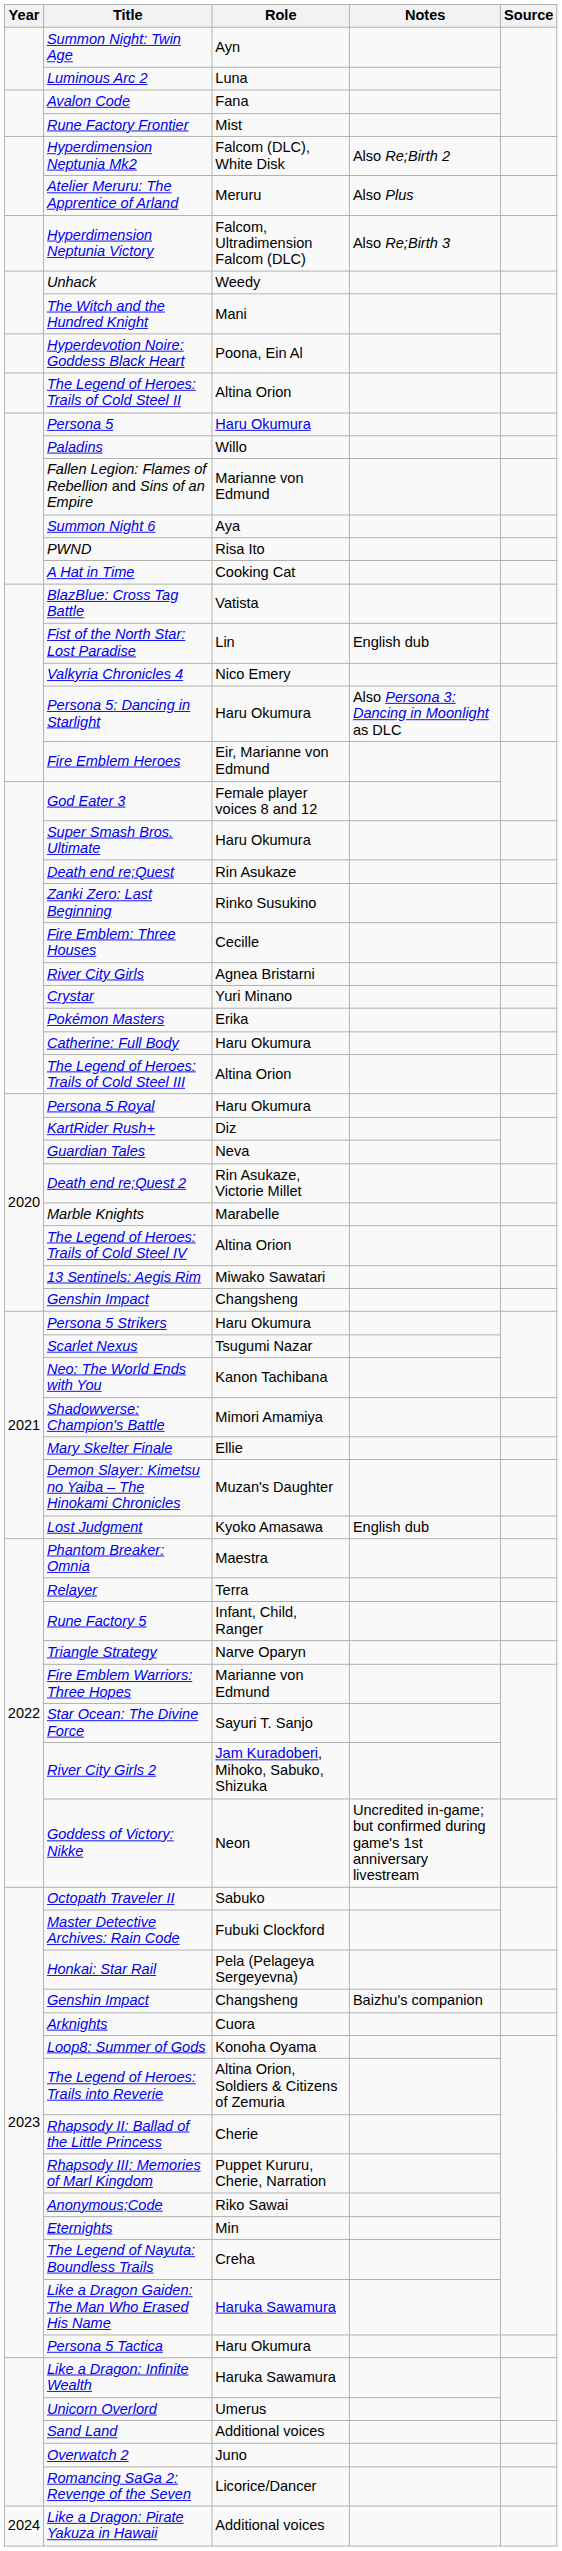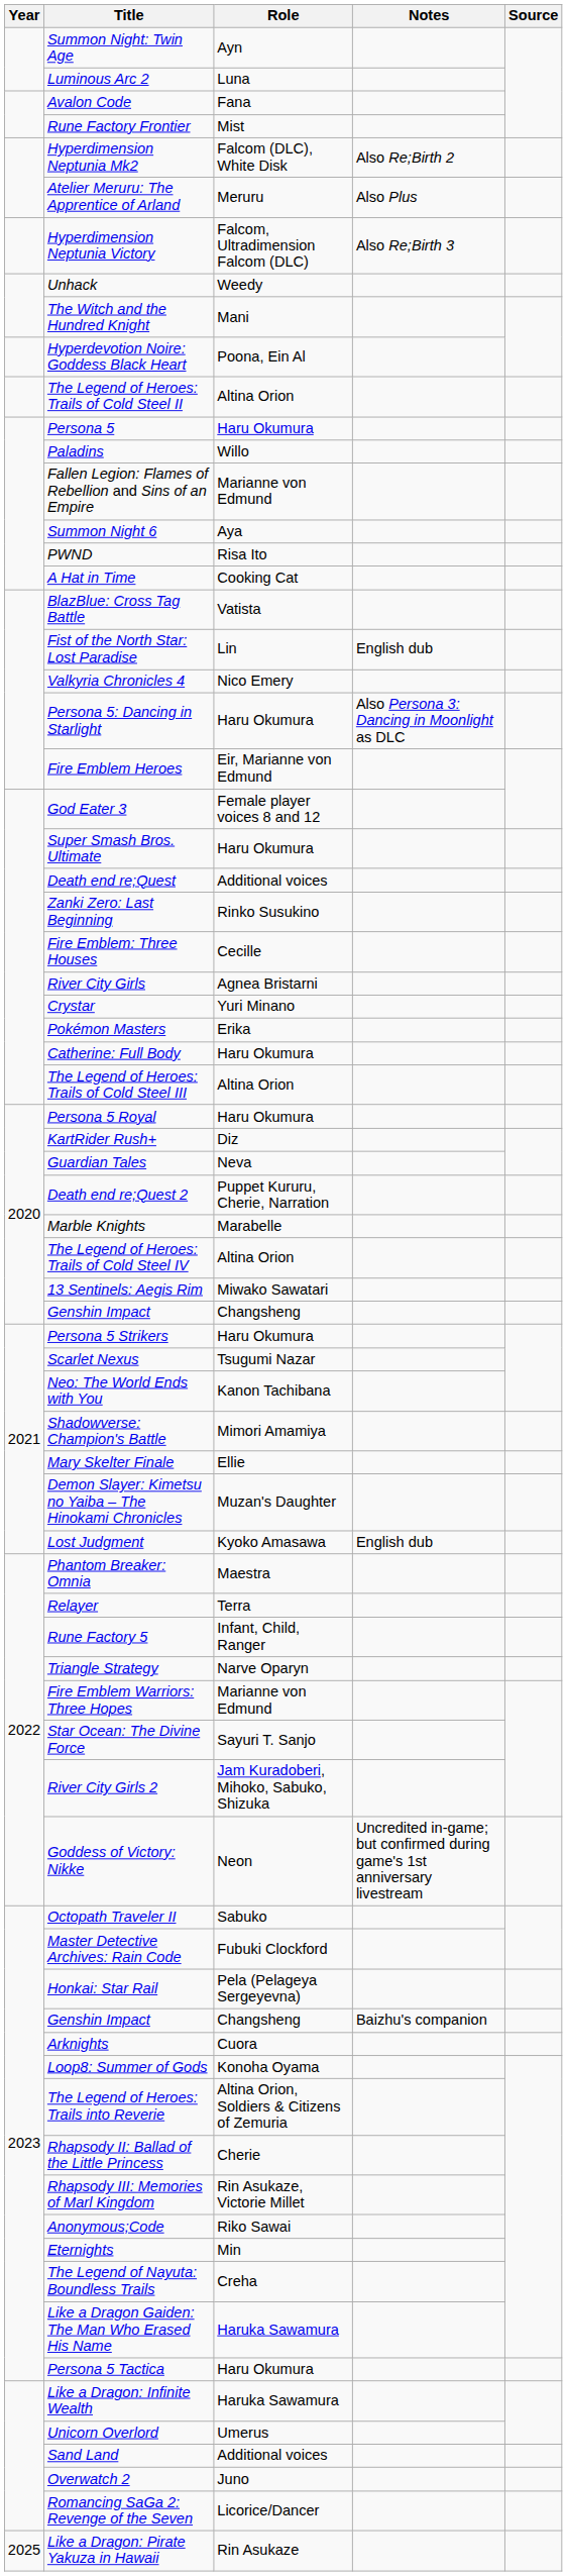 <table class="wikitable sortable">
 <tr>
 <th>Year</th>
 <th>Title</th>
 <th>Role</th>
 <th>Notes</th>
 <th>Source</th>
 </tr>
 <tr>
 <td rowspan="2"></td>
 <td><em><a href='#'>Summon Night: Twin Age</a></em></td>
 <td>Ayn</td>
 <td></td>
 <td rowspan="4"></td>
 </tr>
 <tr>
 <td><em><a href='#'>Luminous Arc 2</a></em></td>
 <td>Luna</td>
 <td></td>
 </tr>
 <tr>
 <td rowspan="2"></td>
 <td><em><a href='#'>Avalon Code</a></em></td>
 <td>Fana</td>
 <td></td>
 </tr>
 <tr>
 <td><em><a href='#'>Rune Factory Frontier</a></em></td>
 <td>Mist</td>
 <td></td>
 </tr>
 <tr>
 <td rowspan="2"></td>
 <td><em><a href='#'>Hyperdimension Neptunia Mk2</a></em></td>
 <td>Falcom (DLC), White Disk</td>
 <td>Also <em>Re;Birth 2</em></td>
 <td></td>
 </tr>
 <tr>
 <td><em><a href='#'>Atelier Meruru: The Apprentice of Arland</a></em></td>
 <td>Meruru</td>
 <td>Also <em>Plus</em></td>
 <td></td>
 </tr>
 <tr>
 <td></td>
 <td><em><a href='#'>Hyperdimension Neptunia Victory</a></em></td>
 <td>Falcom, Ultradimension Falcom (DLC)</td>
 <td>Also <em>Re;Birth 3</em></td>
 <td></td>
 </tr>
 <tr>
 <td rowspan="2"></td>
 <td><em>Unhack</em></td>
 <td>Weedy</td>
 <td></td>
 <td></td>
 </tr>
 <tr>
 <td><em><a href='#'>The Witch and the Hundred Knight</a></em></td>
 <td>Mani</td>
 <td></td>
 <td rowspan="2"></td>
 </tr>
 <tr>
 <td></td>
 <td><em><a href='#'>Hyperdevotion Noire: Goddess Black Heart</a></em></td>
 <td>Poona, Ein Al</td>
 <td></td>
 </tr>
 <tr>
 <td></td>
 <td><em><a href='#'>The Legend of Heroes: Trails of Cold Steel II</a></em></td>
 <td>Altina Orion</td>
 <td></td>
 <td></td>
 </tr>
 <tr>
 <td rowspan="6"></td>
 <td><em><a href='#'>Persona 5</a></em></td>
 <td><a href='#'>Haru Okumura</a></td>
 <td></td>
 <td></td>
 </tr>
 <tr>
 <td><em><a href='#'>Paladins</a></em></td>
 <td>Willo</td>
 <td></td>
 <td></td>
 </tr>
 <tr>
 <td><em>Fallen Legion: Flames of Rebellion</em> and <em>Sins of an Empire</em></td>
 <td>Marianne von Edmund</td>
 <td></td>
 <td></td>
 </tr>
 <tr>
 <td><em><a href='#'>Summon Night 6</a></em></td>
 <td>Aya</td>
 <td></td>
 <td></td>
 </tr>
 <tr>
 <td><em>PWND</em></td>
 <td>Risa Ito</td>
 <td></td>
 <td></td>
 </tr>
 <tr>
 <td><em><a href='#'>A Hat in Time</a></em></td>
 <td>Cooking Cat</td>
 <td></td>
 <td></td>
 </tr>
 <tr>
 <td rowspan="5"></td>
 <td><em><a href='#'>BlazBlue: Cross Tag Battle</a></em></td>
 <td>Vatista</td>
 <td></td>
 <td></td>
 </tr>
 <tr>
 <td><em><a href='#'>Fist of the North Star: Lost Paradise</a></em></td>
 <td>Lin</td>
 <td>English dub</td>
 <td></td>
 </tr>
 <tr>
 <td><em><a href='#'>Valkyria Chronicles 4</a></em></td>
 <td>Nico Emery</td>
 <td></td>
 <td></td>
 </tr>
 <tr>
 <td><em><a href='#'>Persona 5: Dancing in Starlight</a></em></td>
 <td>Haru Okumura</td>
 <td>Also <em><a href='#'>Persona 3: Dancing in Moonlight</a></em> as DLC</td>
 <td></td>
 </tr>
 <tr>
 <td><em><a href='#'>Fire Emblem Heroes</a></em></td>
 <td>Eir, Marianne von Edmund</td>
 <td></td>
 <td rowspan="2"></td>
 </tr>
 <tr>
 <td rowspan="10"></td>
 <td><em><a href='#'>God Eater 3</a></em></td>
 <td>Female player voices 8 and 12</td>
 <td></td>
 </tr>
 <tr>
 <td><em><a href='#'>Super Smash Bros. Ultimate</a></em></td>
 <td>Haru Okumura</td>
 <td></td>
 <td></td>
 </tr>
 <tr>
 <td><em><a href='#'>Death end re;Quest</a></em></td>
-<td>Rin Asukaze</td>
+<td>Additional voices</td>
 <td></td>
 <td></td>
 </tr>
 <tr>
 <td><em><a href='#'>Zanki Zero: Last Beginning</a></em></td>
 <td>Rinko Susukino</td>
 <td></td>
 <td></td>
 </tr>
 <tr>
 <td><em><a href='#'>Fire Emblem: Three Houses</a></em></td>
 <td>Cecille</td>
 <td></td>
 <td></td>
 </tr>
 <tr>
 <td><em><a href='#'>River City Girls</a></em></td>
 <td>Agnea Bristarni</td>
 <td></td>
 <td></td>
 </tr>
 <tr>
 <td><em><a href='#'>Crystar</a></em></td>
 <td>Yuri Minano</td>
 <td></td>
 <td></td>
 </tr>
 <tr>
 <td><em><a href='#'>Pokémon Masters</a></em></td>
 <td>Erika</td>
 <td></td>
 <td></td>
 </tr>
 <tr>
 <td><em><a href='#'>Catherine: Full Body</a></em></td>
 <td>Haru Okumura</td>
 <td></td>
 <td></td>
 </tr>
 <tr>
 <td><em><a href='#'>The Legend of Heroes: Trails of Cold Steel III</a></em></td>
 <td>Altina Orion</td>
 <td></td>
 <td></td>
 </tr>
 <tr>
 <td rowspan="8">2020</td>
 <td><a href='#'><em>Persona 5 Royal</em></a></td>
 <td>Haru Okumura</td>
 <td></td>
 <td></td>
 </tr>
 <tr>
 <td><em><a href='#'>KartRider Rush+</a></em></td>
 <td>Diz</td>
 <td></td>
 <td rowspan="2"></td>
 </tr>
 <tr>
 <td><em><a href='#'>Guardian Tales</a></em></td>
 <td>Neva</td>
 <td></td>
 </tr>
 <tr>
 <td><em><a href='#'>Death end re;Quest 2</a></em></td>
-<td>Rin Asukaze, Victorie Millet</td>
+<td>Puppet Kururu, Cherie, Narration</td>
 <td></td>
 <td></td>
 </tr>
 <tr>
 <td><em>Marble Knights</em></td>
 <td>Marabelle</td>
 <td></td>
 <td></td>
 </tr>
 <tr>
 <td><em><a href='#'>The Legend of Heroes: Trails of Cold Steel IV</a></em></td>
 <td>Altina Orion</td>
 <td></td>
 <td></td>
 </tr>
 <tr>
 <td><em><a href='#'>13 Sentinels: Aegis Rim</a></em></td>
 <td>Miwako Sawatari</td>
 <td></td>
 <td></td>
 </tr>
 <tr>
 <td><em><a href='#'>Genshin Impact</a></em></td>
 <td>Changsheng</td>
 <td></td>
 <td></td>
 </tr>
 <tr>
 <td rowspan="7">2021</td>
 <td><em><a href='#'>Persona 5 Strikers</a></em></td>
 <td>Haru Okumura</td>
 <td></td>
 <td rowspan="3"></td>
 </tr>
 <tr>
 <td><em><a href='#'>Scarlet Nexus</a></em></td>
 <td>Tsugumi Nazar</td>
 <td></td>
 </tr>
 <tr>
 <td><em><a href='#'>Neo: The World Ends with You</a></em></td>
 <td>Kanon Tachibana</td>
 <td></td>
 </tr>
 <tr>
 <td><em><a href='#'>Shadowverse: Champion's Battle</a></em></td>
 <td>Mimori Amamiya</td>
 <td></td>
 <td></td>
 </tr>
 <tr>
 <td><em><a href='#'>Mary Skelter Finale</a></em></td>
 <td>Ellie</td>
 <td></td>
 <td></td>
 </tr>
 <tr>
 <td><em><a href='#'>Demon Slayer: Kimetsu no Yaiba – The Hinokami Chronicles</a></em></td>
 <td>Muzan's Daughter</td>
 <td></td>
 <td></td>
 </tr>
 <tr>
 <td><em><a href='#'>Lost Judgment</a></em></td>
 <td>Kyoko Amasawa</td>
 <td>English dub</td>
 <td></td>
 </tr>
 <tr>
 <td rowspan="8">2022</td>
 <td><em><a href='#'>Phantom Breaker: Omnia</a></em></td>
 <td>Maestra</td>
 <td></td>
 <td></td>
 </tr>
 <tr>
 <td><em><a href='#'>Relayer</a></em></td>
 <td>Terra</td>
 <td></td>
 <td></td>
 </tr>
 <tr>
 <td><em><a href='#'>Rune Factory 5</a></em></td>
 <td>Infant, Child, Ranger</td>
 <td></td>
 <td></td>
 </tr>
 <tr>
 <td><em><a href='#'>Triangle Strategy</a></em></td>
 <td>Narve Oparyn</td>
 <td></td>
 <td></td>
 </tr>
 <tr>
 <td><em><a href='#'>Fire Emblem Warriors: Three Hopes</a></em></td>
 <td>Marianne von Edmund</td>
 <td></td>
 <td rowspan="3"></td>
 </tr>
 <tr>
 <td><em><a href='#'>Star Ocean: The Divine Force</a></em></td>
 <td>Sayuri T. Sanjo</td>
 <td></td>
 </tr>
 <tr>
 <td><em><a href='#'>River City Girls 2</a></em></td>
 <td><a href='#'>Jam Kuradoberi</a>, Mihoko, Sabuko, Shizuka</td>
 <td></td>
 </tr>
 <tr>
 <td><em><a href='#'>Goddess of Victory: Nikke</a></em></td>
 <td>Neon</td>
 <td>Uncredited in-game; but confirmed during game's 1st anniversary livestream</td>
 <td></td>
 </tr>
 <tr>
 <td rowspan="14">2023</td>
 <td><em><a href='#'>Octopath Traveler II</a></em></td>
 <td>Sabuko</td>
 <td></td>
 <td rowspan="2"></td>
 </tr>
 <tr>
 <td><em><a href='#'>Master Detective Archives: Rain Code</a></em></td>
 <td>Fubuki Clockford</td>
 <td></td>
 </tr>
 <tr>
 <td><em><a href='#'>Honkai: Star Rail</a></em></td>
 <td>Pela (Pelageya Sergeyevna)</td>
 <td></td>
 <td></td>
 </tr>
 <tr>
 <td><em><a href='#'>Genshin Impact</a></em></td>
 <td>Changsheng</td>
 <td>Baizhu's companion</td>
 <td></td>
 </tr>
 <tr>
 <td><em><a href='#'>Arknights</a></em></td>
 <td>Cuora</td>
 <td></td>
 <td></td>
 </tr>
 <tr>
 <td><em><a href='#'>Loop8: Summer of Gods</a></em></td>
 <td>Konoha Oyama</td>
 <td></td>
 <td rowspan="8"></td>
 </tr>
 <tr>
 <td><em><a href='#'>The Legend of Heroes: Trails into Reverie</a></em></td>
 <td>Altina Orion, Soldiers & Citizens of Zemuria</td>
 <td></td>
 </tr>
 <tr>
 <td><em><a href='#'>Rhapsody II: Ballad of the Little Princess</a></em></td>
 <td>Cherie</td>
 <td></td>
 </tr>
 <tr>
 <td><em><a href='#'>Rhapsody III: Memories of Marl Kingdom</a></em></td>
-<td>Puppet Kururu, Cherie, Narration</td>
+<td>Rin Asukaze, Victorie Millet</td>
 <td></td>
 </tr>
 <tr>
 <td><em><a href='#'>Anonymous;Code</a></em></td>
 <td>Riko Sawai</td>
 <td></td>
 </tr>
 <tr>
 <td><em><a href='#'>Eternights</a></em></td>
 <td>Min</td>
 <td></td>
 </tr>
 <tr>
 <td><em><a href='#'>The Legend of Nayuta: Boundless Trails</a></em></td>
 <td>Creha</td>
 <td></td>
 </tr>
 <tr>
 <td><em><a href='#'>Like a Dragon Gaiden: The Man Who Erased His Name</a></em></td>
 <td><a href='#'>Haruka Sawamura</a></td>
 <td></td>
 </tr>
 <tr>
 <td><em><a href='#'>Persona 5 Tactica</a></em></td>
 <td>Haru Okumura</td>
 <td></td>
 <td></td>
 </tr>
 <tr>
 <td rowspan="5"></td>
 <td><em><a href='#'>Like a Dragon: Infinite Wealth</a></em></td>
 <td>Haruka Sawamura</td>
 <td></td>
 <td rowspan="2"></td>
 </tr>
 <tr>
 <td><em><a href='#'>Unicorn Overlord</a></em></td>
 <td>Umerus</td>
 <td></td>
 </tr>
 <tr>
 <td><a href='#'><em>Sand Land</em></a></td>
 <td>Additional voices</td>
 <td></td>
 <td></td>
 </tr>
 <tr>
 <td><em><a href='#'>Overwatch 2</a></em></td>
 <td>Juno</td>
 <td></td>
 <td></td>
 </tr>
 <tr>
 <td><em><a href='#'>Romancing SaGa 2: Revenge of the Seven</a></em></td>
 <td>Licorice/Dancer</td>
 <td></td>
 <td></td>
 </tr>
 <tr>
-<td>2024</td>
+<td>2025</td>
 <td><em><a href='#'>Like a Dragon: Pirate Yakuza in Hawaii</a></em></td>
-<td>Additional voices</td>
+<td>Rin Asukaze</td>
 <td></td>
 <td></td>
 </tr>
 </table>
